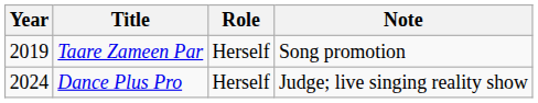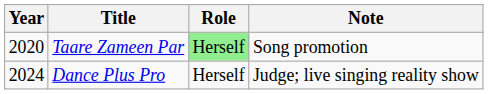 <table class="wikitable">
 <tr>
 <th>Year</th>
 <th>Title</th>
 <th>Role</th>
 <th>Note</th>
 </tr>
 <tr>
-<td>2019</td>
+<td>2020</td>
 <td><a href='#'><em>Taare Zameen Par</em></a></td>
-<td>Herself</td>
+<td style="background: lightgreen;">Herself</td>
 <td>Song promotion</td>
 </tr>
 <tr>
 <td>2024</td>
 <td><em><a href='#'>Dance Plus Pro</a></em></td>
 <td>Herself</td>
 <td>Judge; live singing reality show</td>
 </tr>
 </table>
